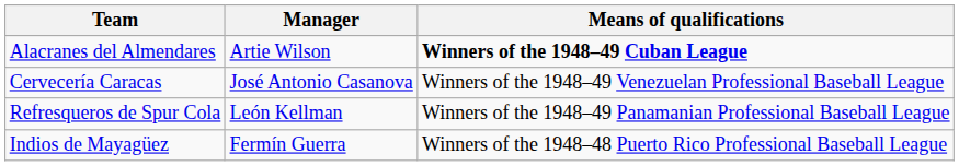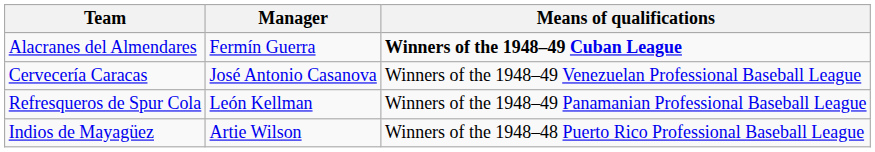 <table class="wikitable">
 <tr>
 <th>Team</th>
 <th>Manager</th>
 <th>Means of qualifications</th>
 </tr>
 <tr>
 <td> <a href='#'>Alacranes del Almendares</a></td>
-<td> <a href='#'>Artie Wilson</a></td>
+<td> <a href='#'>Fermín Guerra</a></td>
 <td><strong>Winners of the 1948–49 <a href='#'>Cuban League</a></strong></td>
 </tr>
 <tr>
 <td> <a href='#'>Cervecería Caracas</a></td>
 <td> <a href='#'>José Antonio Casanova</a></td>
 <td>Winners of the 1948–49 <a href='#'>Venezuelan Professional Baseball League</a></td>
 </tr>
 <tr>
 <td> <a href='#'>Refresqueros de Spur Cola</a></td>
 <td> <a href='#'>León Kellman</a></td>
 <td>Winners of the 1948–49 <a href='#'>Panamanian Professional Baseball League</a></td>
 </tr>
 <tr>
 <td> <a href='#'>Indios de Mayagüez</a></td>
-<td> <a href='#'>Fermín Guerra</a></td>
+<td> <a href='#'>Artie Wilson</a></td>
 <td>Winners of the 1948–48 <a href='#'>Puerto Rico Professional Baseball League</a></td>
 </tr>
 </table>
